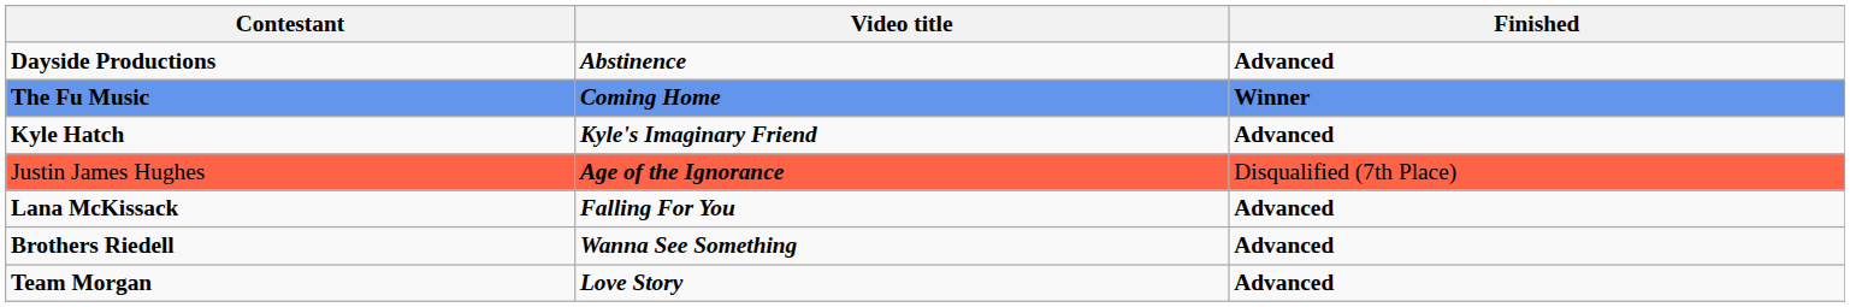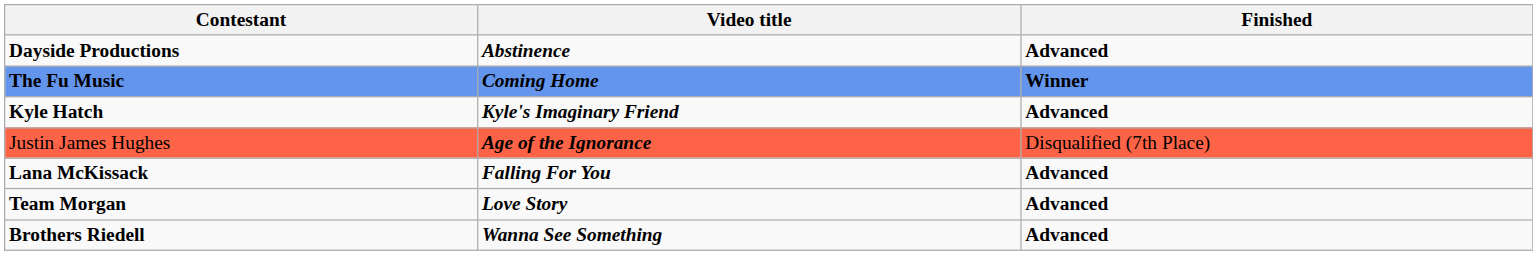 <table class="wikitable" width="100%">
 <tr>
 <th>Contestant</th>
 <th>Video title</th>
 <th>Finished</th>
 </tr>
 <tr>
 <td><strong>Dayside Productions</strong></td>
 <td><strong><em>Abstinence</em></strong></td>
 <td><strong>Advanced</strong></td>
 </tr>
 <tr>
 <td style="background:cornflowerblue; color:black;"><strong>The Fu Music</strong></td>
 <td style="background:cornflowerblue; color:black;"><strong><em>Coming Home</em></strong></td>
 <td style="background:cornflowerblue; color:black;"><strong>Winner</strong></td>
 </tr>
 <tr>
 <td><strong>Kyle Hatch</strong></td>
 <td><strong><em>Kyle's Imaginary Friend</em></strong></td>
 <td><strong>Advanced</strong></td>
 </tr>
 <tr>
 <td style="background:tomato; color:black;">Justin James Hughes</td>
 <td style="background:tomato; color:black;"><strong><em>Age of the Ignorance</em></strong></td>
 <td style="background:tomato; color:black;">Disqualified (7th Place)</td>
 </tr>
 <tr>
 <td><strong>Lana McKissack</strong></td>
 <td><strong><em>Falling For You</em></strong></td>
 <td><strong>Advanced</strong></td>
 </tr>
 <tr>
+<td><strong>Team Morgan</strong></td>
+<td><strong><em>Love Story</em></strong></td>
+<td><strong>Advanced</strong></td>
+</tr>
+<tr>
 <td><strong>Brothers Riedell</strong></td>
 <td><strong><em>Wanna See Something</em></strong></td>
 <td><strong>Advanced</strong></td>
 </tr>
-<tr>
-<td><strong>Team Morgan</strong></td>
-<td><strong><em>Love Story</em></strong></td>
-<td><strong>Advanced</strong></td>
-</tr>
 </table>
